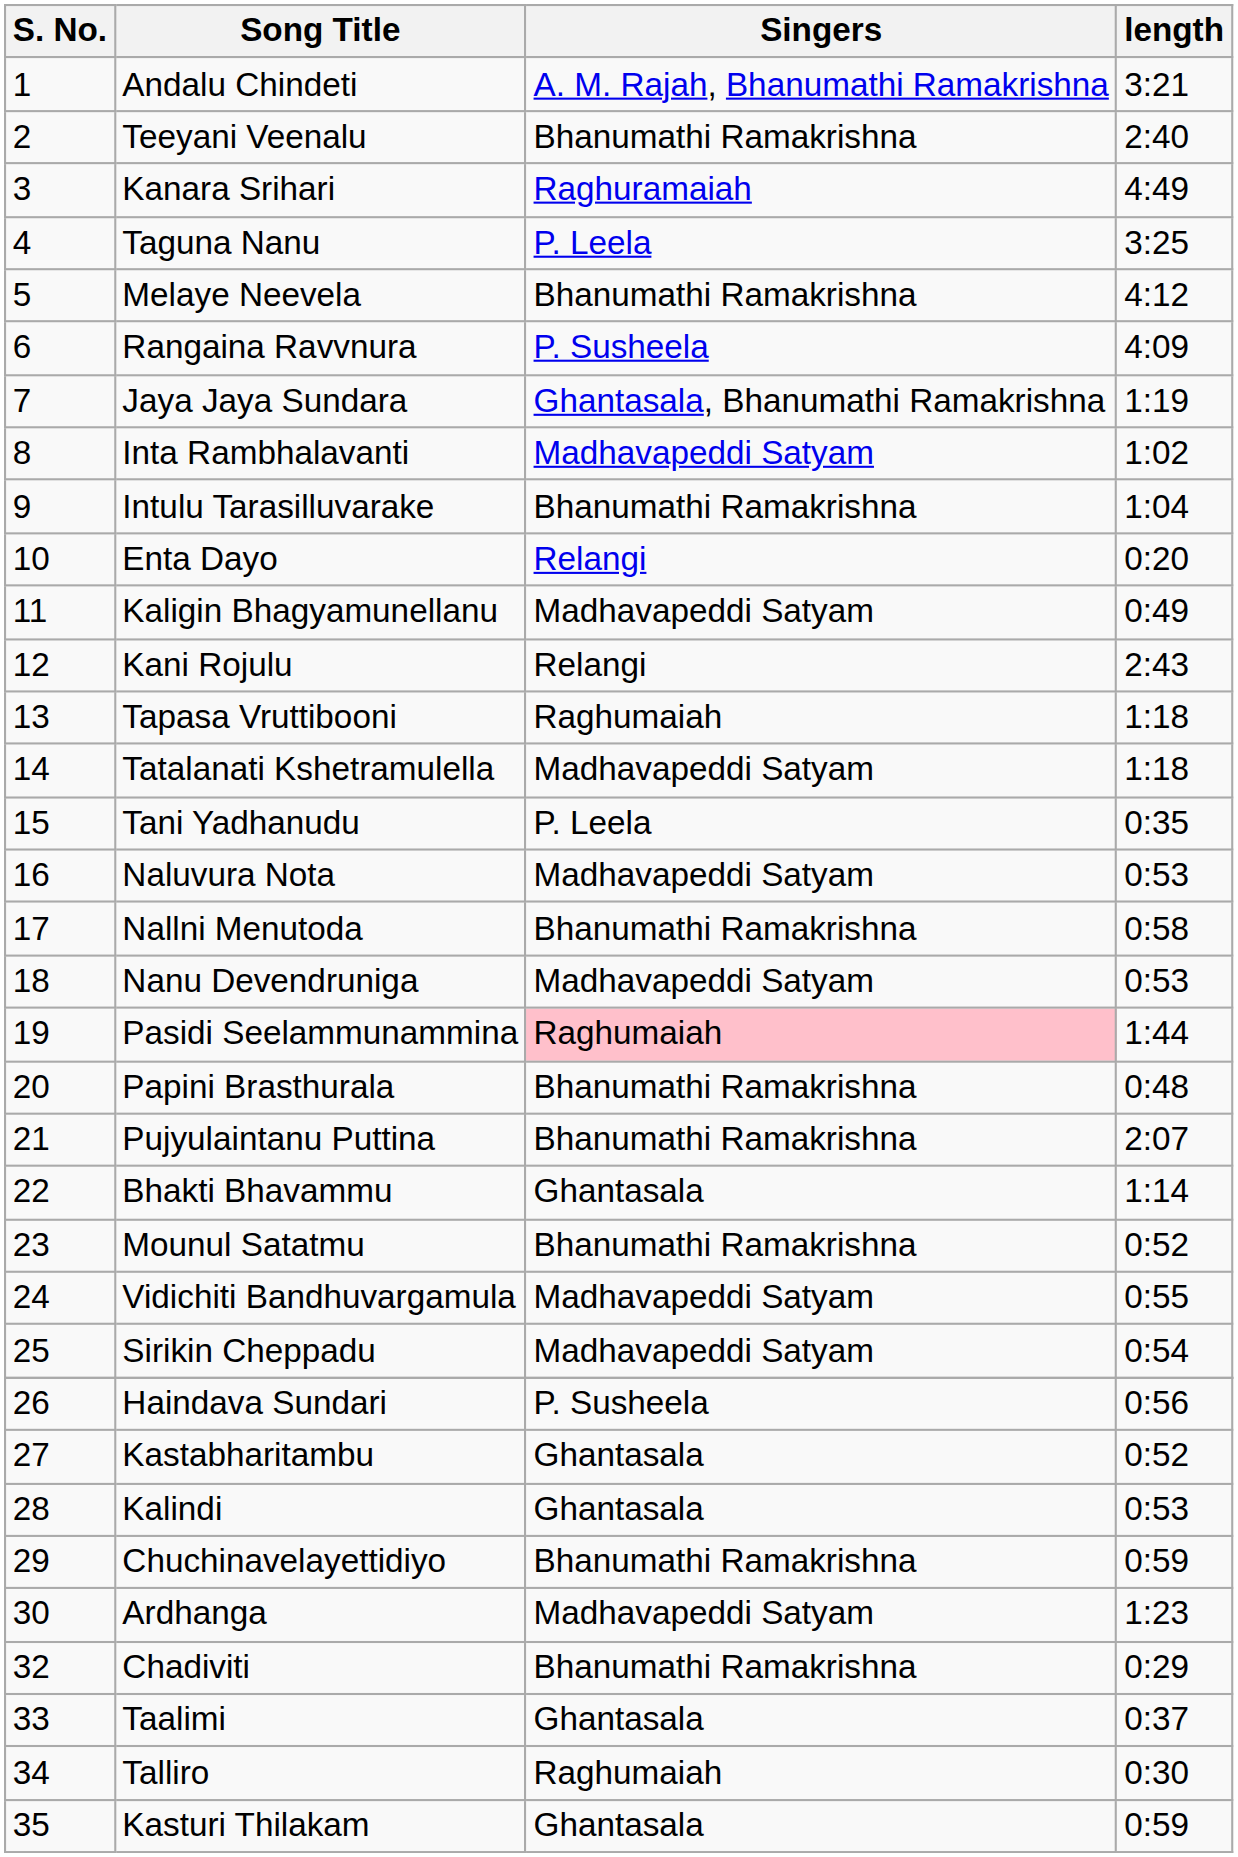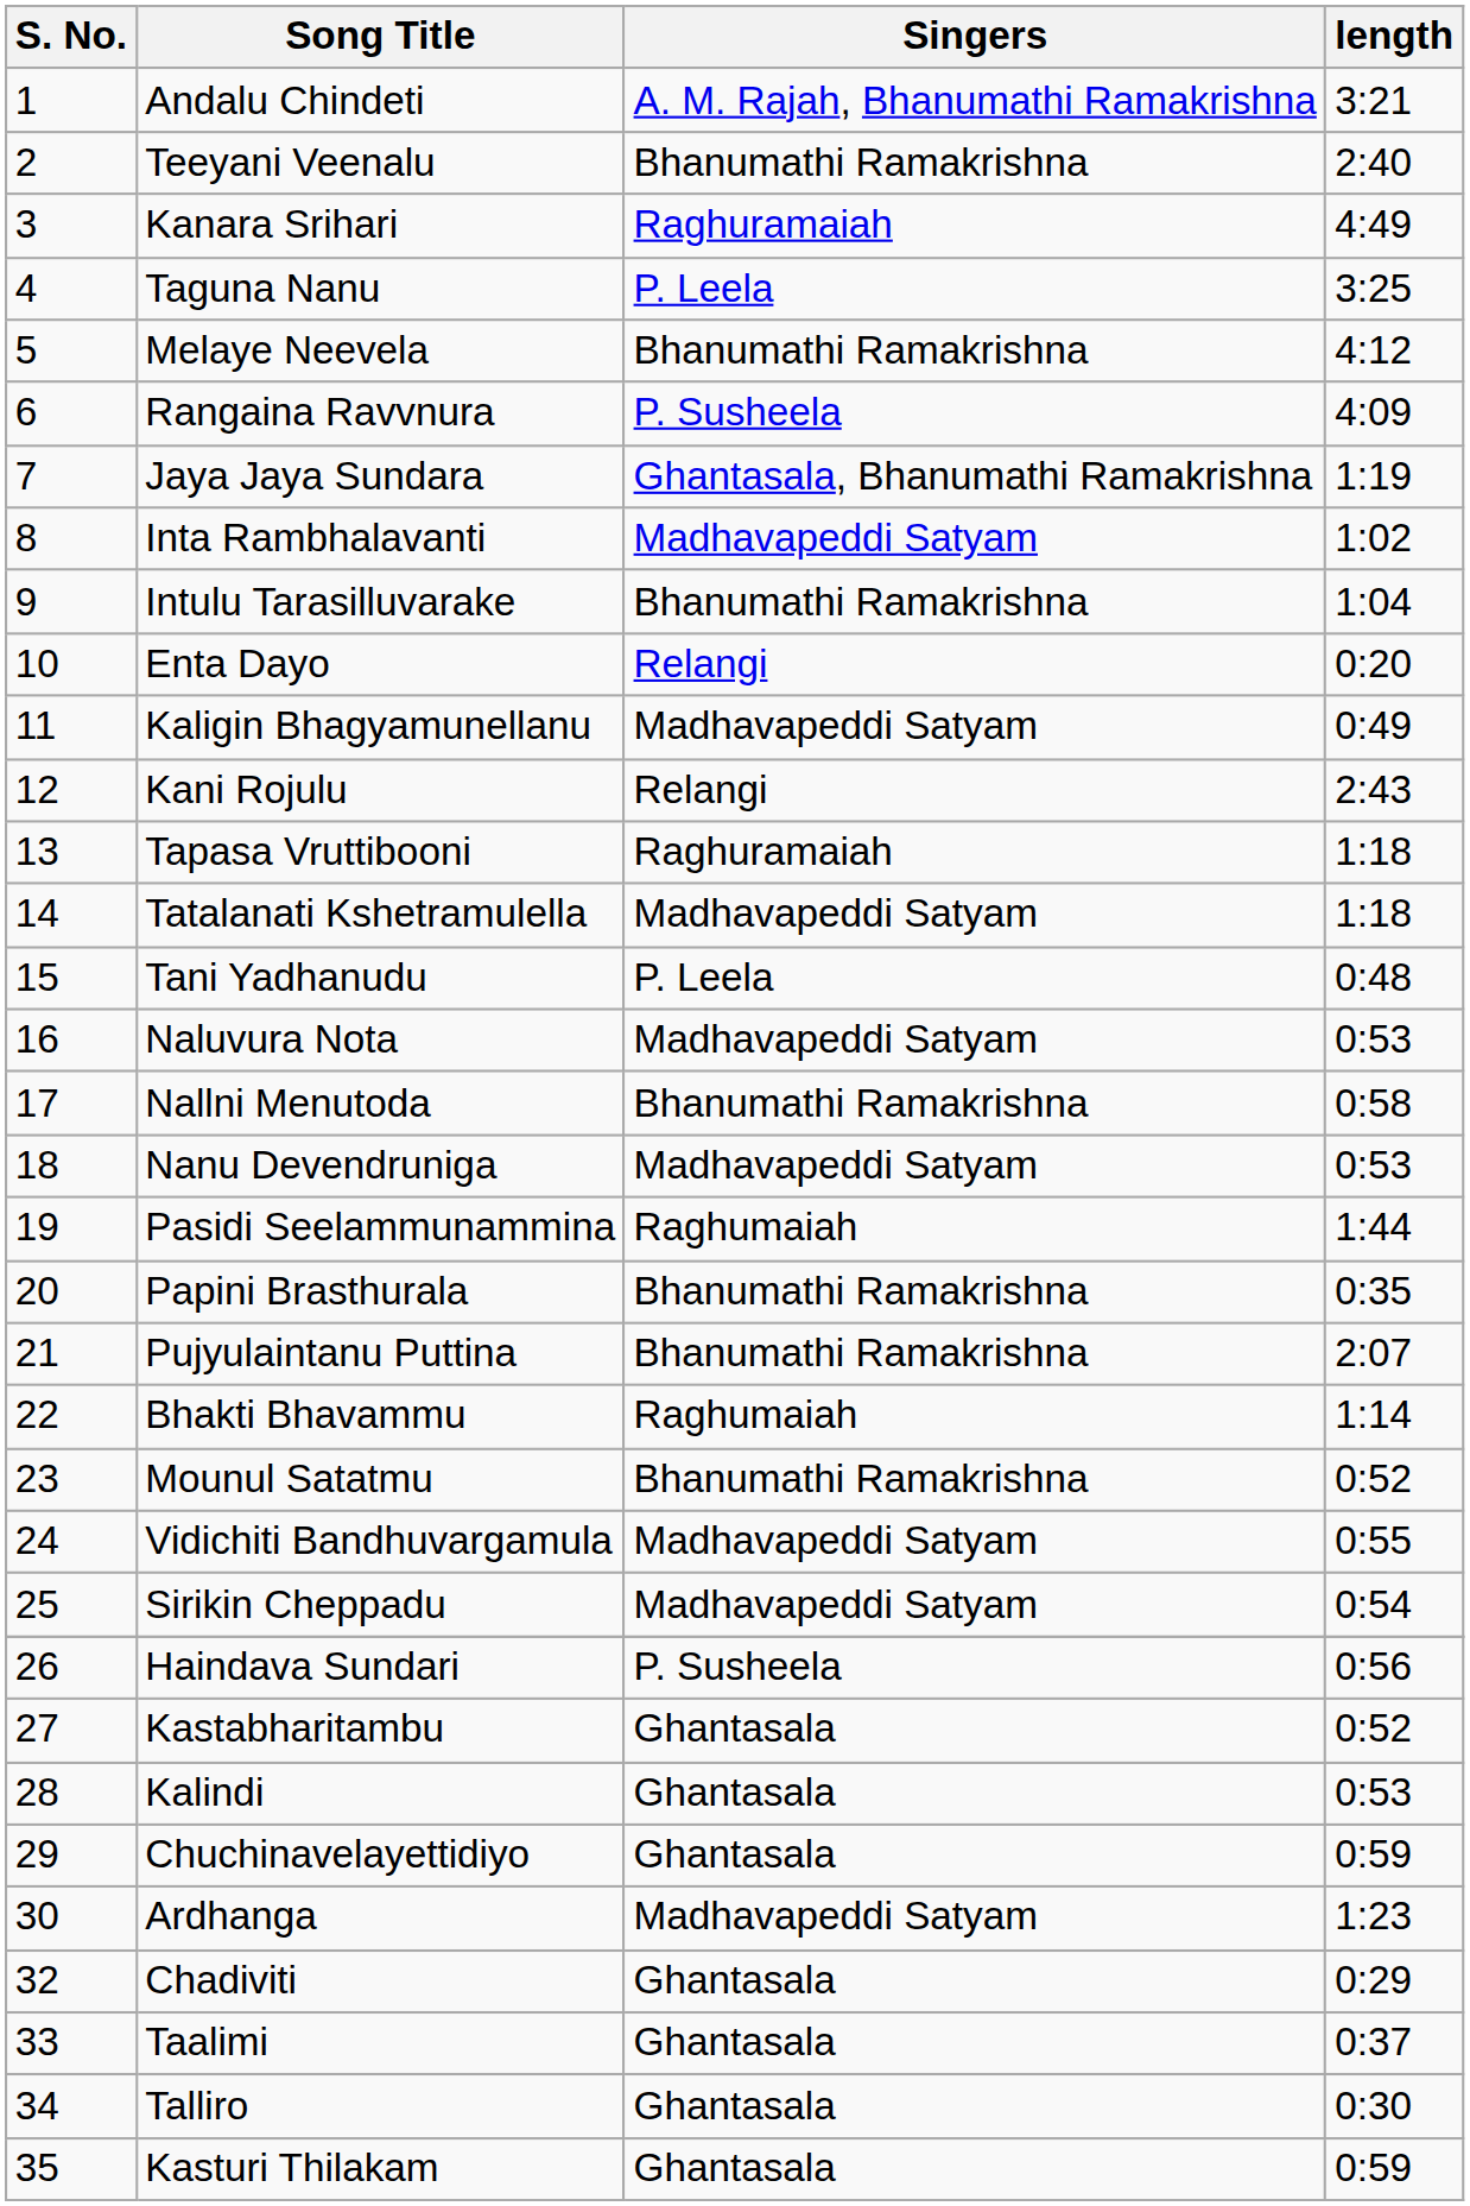 <table class="wikitable">
 <tr>
 <th>S. No.</th>
 <th>Song Title</th>
 <th>Singers</th>
 <th>length</th>
 </tr>
 <tr>
 <td>1</td>
 <td>Andalu Chindeti</td>
 <td><a href='#'>A. M. Rajah</a>, <a href='#'>Bhanumathi Ramakrishna</a></td>
 <td>3:21</td>
 </tr>
 <tr>
 <td>2</td>
 <td>Teeyani Veenalu</td>
 <td>Bhanumathi Ramakrishna</td>
 <td>2:40</td>
 </tr>
 <tr>
 <td>3</td>
 <td>Kanara Srihari</td>
 <td><a href='#'>Raghuramaiah</a></td>
 <td>4:49</td>
 </tr>
 <tr>
 <td>4</td>
 <td>Taguna Nanu</td>
 <td><a href='#'>P. Leela</a></td>
 <td>3:25</td>
 </tr>
 <tr>
 <td>5</td>
 <td>Melaye Neevela</td>
 <td>Bhanumathi Ramakrishna</td>
 <td>4:12</td>
 </tr>
 <tr>
 <td>6</td>
 <td>Rangaina Ravvnura</td>
 <td><a href='#'>P. Susheela</a></td>
 <td>4:09</td>
 </tr>
 <tr>
 <td>7</td>
 <td>Jaya Jaya Sundara</td>
 <td><a href='#'>Ghantasala</a>, Bhanumathi Ramakrishna</td>
 <td>1:19</td>
 </tr>
 <tr>
 <td>8</td>
 <td>Inta Rambhalavanti</td>
 <td><a href='#'>Madhavapeddi Satyam</a></td>
 <td>1:02</td>
 </tr>
 <tr>
 <td>9</td>
 <td>Intulu Tarasilluvarake</td>
 <td>Bhanumathi Ramakrishna</td>
 <td>1:04</td>
 </tr>
 <tr>
 <td>10</td>
 <td>Enta Dayo</td>
 <td><a href='#'>Relangi</a></td>
 <td>0:20</td>
 </tr>
 <tr>
 <td>11</td>
 <td>Kaligin Bhagyamunellanu</td>
 <td>Madhavapeddi Satyam</td>
 <td>0:49</td>
 </tr>
 <tr>
 <td>12</td>
 <td>Kani Rojulu</td>
 <td>Relangi</td>
 <td>2:43</td>
 </tr>
 <tr>
 <td>13</td>
 <td>Tapasa Vruttibooni</td>
-<td>Raghumaiah</td>
+<td>Raghuramaiah</td>
 <td>1:18</td>
 </tr>
 <tr>
 <td>14</td>
 <td>Tatalanati Kshetramulella</td>
 <td>Madhavapeddi Satyam</td>
 <td>1:18</td>
 </tr>
 <tr>
 <td>15</td>
 <td>Tani Yadhanudu</td>
 <td>P. Leela</td>
-<td>0:35</td>
+<td>0:48</td>
 </tr>
 <tr>
 <td>16</td>
 <td>Naluvura Nota</td>
 <td>Madhavapeddi Satyam</td>
 <td>0:53</td>
 </tr>
 <tr>
 <td>17</td>
 <td>Nallni Menutoda</td>
 <td>Bhanumathi Ramakrishna</td>
 <td>0:58</td>
 </tr>
 <tr>
 <td>18</td>
 <td>Nanu Devendruniga</td>
 <td>Madhavapeddi Satyam</td>
 <td>0:53</td>
 </tr>
 <tr>
 <td>19</td>
 <td>Pasidi Seelammunammina</td>
-<td style="background: pink;">Raghumaiah</td>
+<td>Raghumaiah</td>
 <td>1:44</td>
 </tr>
 <tr>
 <td>20</td>
 <td>Papini Brasthurala</td>
 <td>Bhanumathi Ramakrishna</td>
-<td>0:48</td>
+<td>0:35</td>
 </tr>
 <tr>
 <td>21</td>
 <td>Pujyulaintanu Puttina</td>
 <td>Bhanumathi Ramakrishna</td>
 <td>2:07</td>
 </tr>
 <tr>
 <td>22</td>
 <td>Bhakti Bhavammu</td>
-<td>Ghantasala</td>
+<td>Raghumaiah</td>
 <td>1:14</td>
 </tr>
 <tr>
 <td>23</td>
 <td>Mounul Satatmu</td>
 <td>Bhanumathi Ramakrishna</td>
 <td>0:52</td>
 </tr>
 <tr>
 <td>24</td>
 <td>Vidichiti Bandhuvargamula</td>
 <td>Madhavapeddi Satyam</td>
 <td>0:55</td>
 </tr>
 <tr>
 <td>25</td>
 <td>Sirikin Cheppadu</td>
 <td>Madhavapeddi Satyam</td>
 <td>0:54</td>
 </tr>
 <tr>
 </tr>
 <tr>
 <td>26</td>
 <td>Haindava Sundari</td>
 <td>P. Susheela</td>
 <td>0:56</td>
 </tr>
 <tr>
 <td>27</td>
 <td>Kastabharitambu</td>
 <td>Ghantasala</td>
 <td>0:52</td>
 </tr>
 <tr>
 <td>28</td>
 <td>Kalindi</td>
 <td>Ghantasala</td>
 <td>0:53</td>
 </tr>
 <tr>
 <td>29</td>
 <td>Chuchinavelayettidiyo</td>
-<td>Bhanumathi Ramakrishna</td>
+<td>Ghantasala</td>
 <td>0:59</td>
 </tr>
 <tr>
 <td>30</td>
 <td>Ardhanga</td>
 <td>Madhavapeddi Satyam</td>
 <td>1:23</td>
 </tr>
 <tr>
 <td>32</td>
 <td>Chadiviti</td>
-<td>Bhanumathi Ramakrishna</td>
+<td>Ghantasala</td>
 <td>0:29</td>
 </tr>
 <tr>
 <td>33</td>
 <td>Taalimi</td>
 <td>Ghantasala</td>
 <td>0:37</td>
 </tr>
 <tr>
 <td>34</td>
 <td>Talliro</td>
-<td>Raghumaiah</td>
+<td>Ghantasala</td>
 <td>0:30</td>
 </tr>
 <tr>
 <td>35</td>
 <td>Kasturi Thilakam</td>
 <td>Ghantasala</td>
 <td>0:59</td>
 </tr>
 </table>
